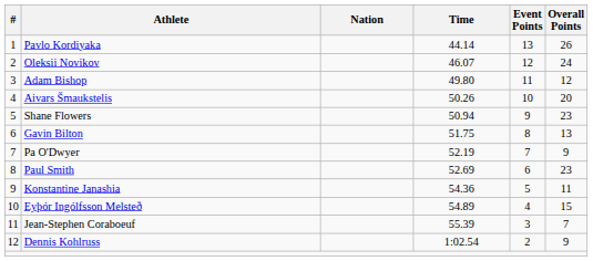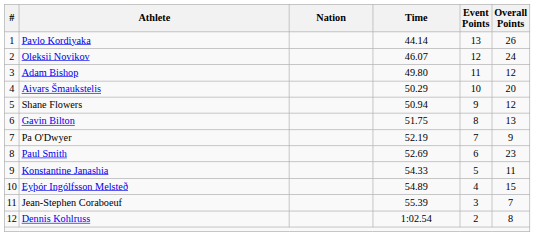 <table class="wikitable sortable" style="text-align:center;width: 65%;">
 <tr>
 <th scope="col" style="width: 10px;">#</th>
 <th scope="col">Athlete</th>
 <th scope="col">Nation</th>
 <th scope="col">Time</th>
 <th scope="col" style="width: 10px;">Event Points</th>
 <th scope="col" style="width: 10px;">Overall Points</th>
 </tr>
 <tr>
 <td>1</td>
 <td align=left><a href='#'>Pavlo Kordiyaka</a></td>
 <td align=left></td>
 <td>44.14</td>
 <td>13</td>
 <td>26</td>
 </tr>
 <tr>
 <td>2</td>
 <td align=left><a href='#'>Oleksii Novikov</a></td>
 <td align=left></td>
 <td>46.07</td>
 <td>12</td>
 <td>24</td>
 </tr>
 <tr>
 <td>3</td>
 <td align=left><a href='#'>Adam Bishop</a></td>
 <td align=left></td>
 <td>49.80</td>
 <td>11</td>
 <td>12</td>
 </tr>
 <tr>
 <td>4</td>
 <td align=left><a href='#'>Aivars Šmaukstelis</a></td>
 <td align=left></td>
-<td>50.26</td>
+<td>50.29</td>
 <td>10</td>
 <td>20</td>
 </tr>
 <tr>
 <td>5</td>
 <td align=left>Shane Flowers</td>
 <td align=left></td>
 <td>50.94</td>
 <td>9</td>
-<td>23</td>
+<td>12</td>
 </tr>
 <tr>
 <td>6</td>
 <td align=left><a href='#'>Gavin Bilton</a></td>
 <td align=left></td>
 <td>51.75</td>
 <td>8</td>
 <td>13</td>
 </tr>
 <tr>
 <td>7</td>
 <td align=left>Pa O'Dwyer</td>
 <td align=left></td>
 <td>52.19</td>
 <td>7</td>
 <td>9</td>
 </tr>
 <tr>
 <td>8</td>
 <td align=left><a href='#'>Paul Smith</a></td>
 <td align=left></td>
 <td>52.69</td>
 <td>6</td>
 <td>23</td>
 </tr>
 <tr>
 <td>9</td>
 <td align=left><a href='#'>Konstantine Janashia</a></td>
 <td align=left></td>
-<td>54.36</td>
+<td>54.33</td>
 <td>5</td>
 <td>11</td>
 </tr>
 <tr>
 <td>10</td>
 <td align=left><a href='#'>Eyþór Ingólfsson Melsteð</a></td>
 <td align=left></td>
 <td>54.89</td>
 <td>4</td>
 <td>15</td>
 </tr>
 <tr>
 <td>11</td>
 <td align=left>Jean-Stephen Coraboeuf</td>
 <td align=left></td>
 <td>55.39</td>
 <td>3</td>
 <td>7</td>
 </tr>
 <tr>
 <td>12</td>
 <td align=left><a href='#'>Dennis Kohlruss</a></td>
 <td align=left></td>
 <td>1:02.54</td>
 <td>2</td>
-<td>9</td>
+<td>8</td>
 </tr>
 <tr class="sortbottom">
 <td colspan="6"></td>
 </tr>
 </table>
